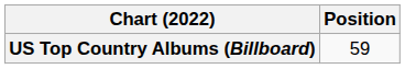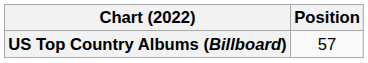 <table class="wikitable plainrowheaders" style="text-align:center">
 <tr>
 <th scope="col">Chart (2022)</th>
 <th scope="col">Position</th>
 </tr>
 <tr>
 <th scope="row">US Top Country Albums (<em>Billboard</em>)</th>
-<td>59</td>
+<td>57</td>
 </tr>
 </table>
